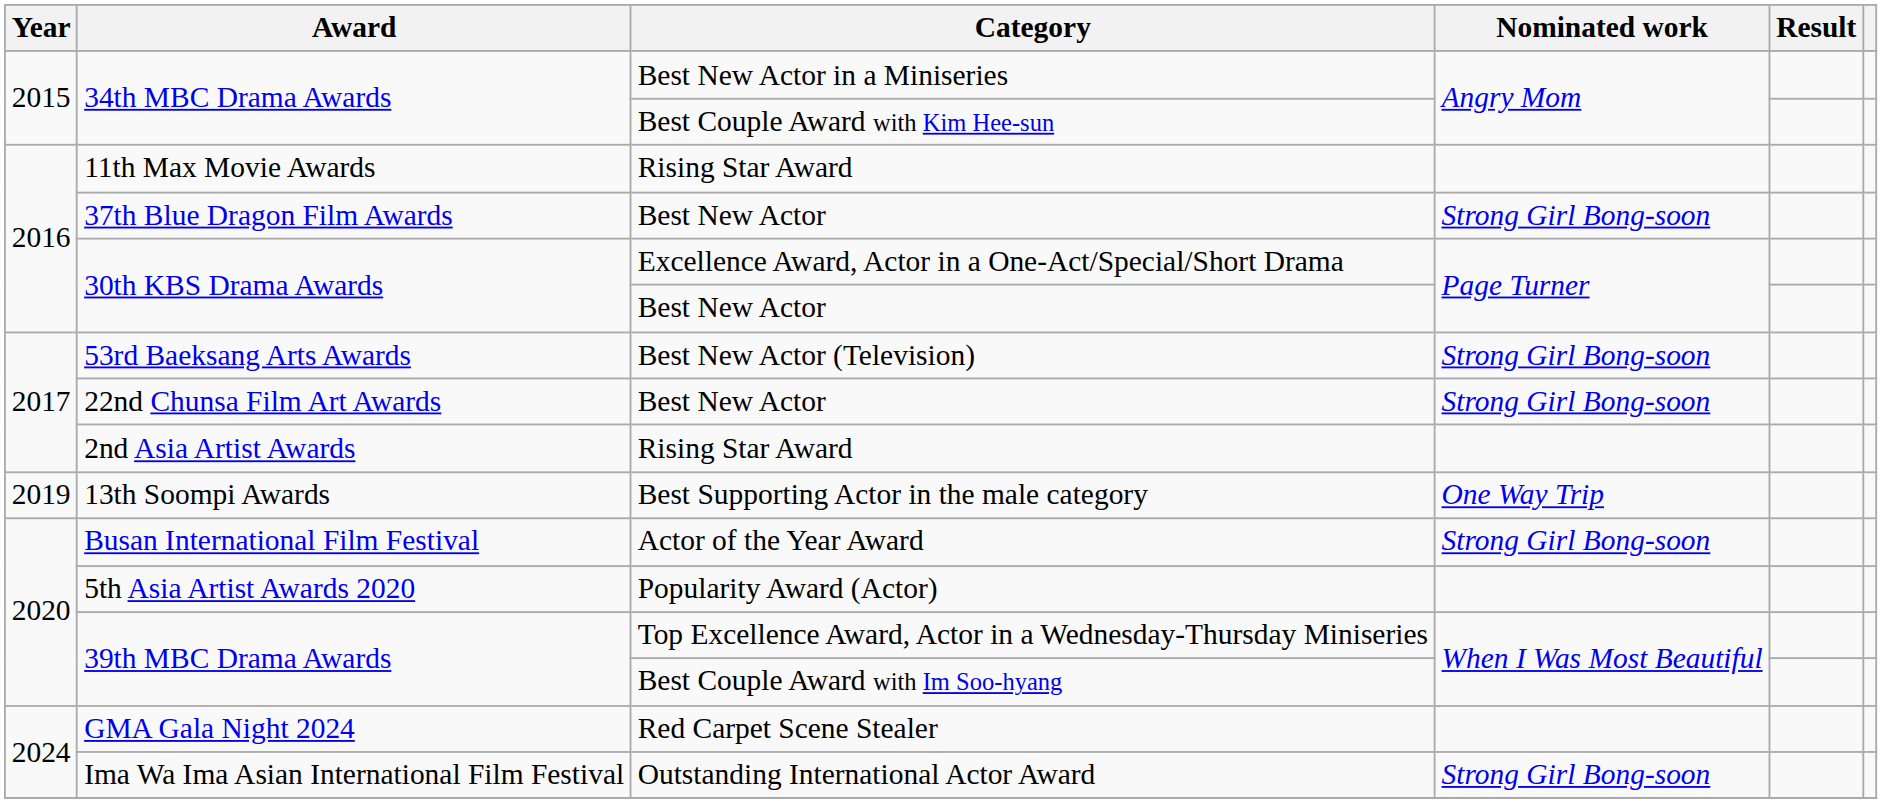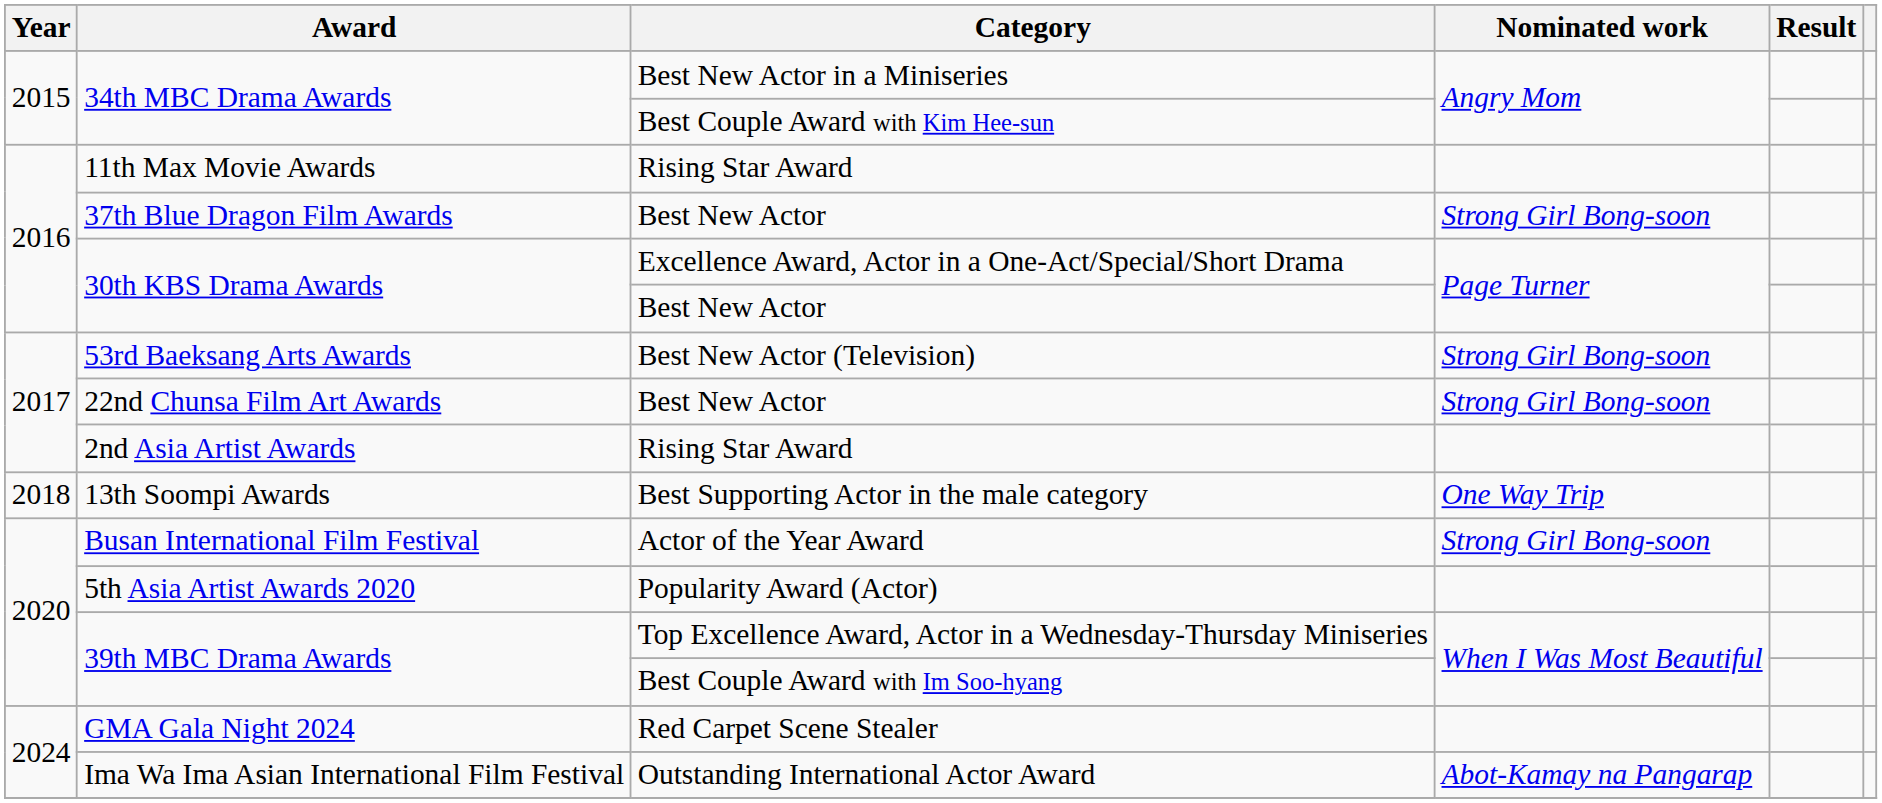 <table class="wikitable">
 <tr>
 <th>Year</th>
 <th>Award</th>
 <th>Category</th>
 <th>Nominated work</th>
 <th>Result</th>
 <th scope="col" class="unsortable"></th>
 </tr>
 <tr>
 <td rowspan="2">2015</td>
 <td rowspan="2"><a href='#'>34th MBC Drama Awards</a></td>
 <td>Best New Actor in a Miniseries</td>
 <td rowspan="2"><em><a href='#'>Angry Mom</a></em></td>
 <td></td>
 <td></td>
 </tr>
 <tr>
 <td>Best Couple Award <small>with <a href='#'>Kim Hee-sun</a></small></td>
 <td></td>
 <td></td>
 </tr>
 <tr>
 <td rowspan="4">2016</td>
 <td>11th Max Movie Awards</td>
 <td>Rising Star Award</td>
 <td></td>
 <td></td>
 <td></td>
 </tr>
 <tr>
 <td><a href='#'>37th Blue Dragon Film Awards</a></td>
 <td>Best New Actor</td>
 <td><em><a href='#'>Strong Girl Bong-soon</a></em></td>
 <td></td>
 <td></td>
 </tr>
 <tr>
 <td rowspan="2"><a href='#'>30th KBS Drama Awards</a></td>
 <td>Excellence Award, Actor in a One-Act/Special/Short Drama</td>
 <td rowspan="2"><em><a href='#'>Page Turner</a></em></td>
 <td></td>
 <td></td>
 </tr>
 <tr>
 <td>Best New Actor</td>
 <td></td>
 <td></td>
 </tr>
 <tr>
 <td rowspan="3">2017</td>
 <td><a href='#'>53rd Baeksang Arts Awards</a></td>
 <td>Best New Actor (Television)</td>
 <td><em><a href='#'>Strong Girl Bong-soon</a></em></td>
 <td></td>
 <td></td>
 </tr>
 <tr>
 <td>22nd <a href='#'>Chunsa Film Art Awards</a></td>
 <td>Best New Actor</td>
 <td><em><a href='#'>Strong Girl Bong-soon</a></em></td>
 <td></td>
 <td></td>
 </tr>
 <tr>
 <td>2nd <a href='#'>Asia Artist Awards</a></td>
 <td>Rising Star Award</td>
 <td></td>
 <td></td>
 <td></td>
 </tr>
 <tr>
-<td>2019</td>
+<td>2018</td>
 <td>13th Soompi Awards</td>
 <td>Best Supporting Actor  in the male category</td>
 <td><em><a href='#'>One Way Trip</a></em></td>
 <td></td>
 <td></td>
 </tr>
 <tr>
 <td rowspan="4">2020</td>
 <td><a href='#'>Busan International Film Festival</a></td>
 <td>Actor of the Year Award</td>
 <td><em><a href='#'>Strong Girl Bong-soon</a></em></td>
 <td></td>
 <td></td>
 </tr>
 <tr>
 <td>5th <a href='#'> Asia Artist Awards 2020</a></td>
 <td>Popularity Award (Actor)</td>
 <td></td>
 <td></td>
 <td></td>
 </tr>
 <tr>
 <td rowspan="2"><a href='#'>39th MBC Drama Awards</a></td>
 <td>Top Excellence Award, Actor in a Wednesday-Thursday Miniseries</td>
 <td rowspan="2"><em><a href='#'>When I Was Most Beautiful</a></em></td>
 <td></td>
 <td></td>
 </tr>
 <tr>
 <td>Best Couple Award <small>with <a href='#'>Im Soo-hyang</a></small></td>
 <td></td>
 <td></td>
 </tr>
 <tr>
 <td rowspan="2">2024</td>
 <td><a href='#'>GMA Gala Night 2024</a></td>
 <td>Red Carpet Scene Stealer</td>
 <td></td>
 <td></td>
 <td></td>
 </tr>
 <tr>
 <td>Ima Wa Ima Asian International Film Festival</td>
 <td>Outstanding International Actor Award</td>
-<td><em><a href='#'>Strong Girl Bong-soon</a></em></td>
+<td><em><a href='#'>Abot-Kamay na Pangarap</a></em></td>
 <td></td>
 <td></td>
 </tr>
 <tr>
 </tr>
 </table>
